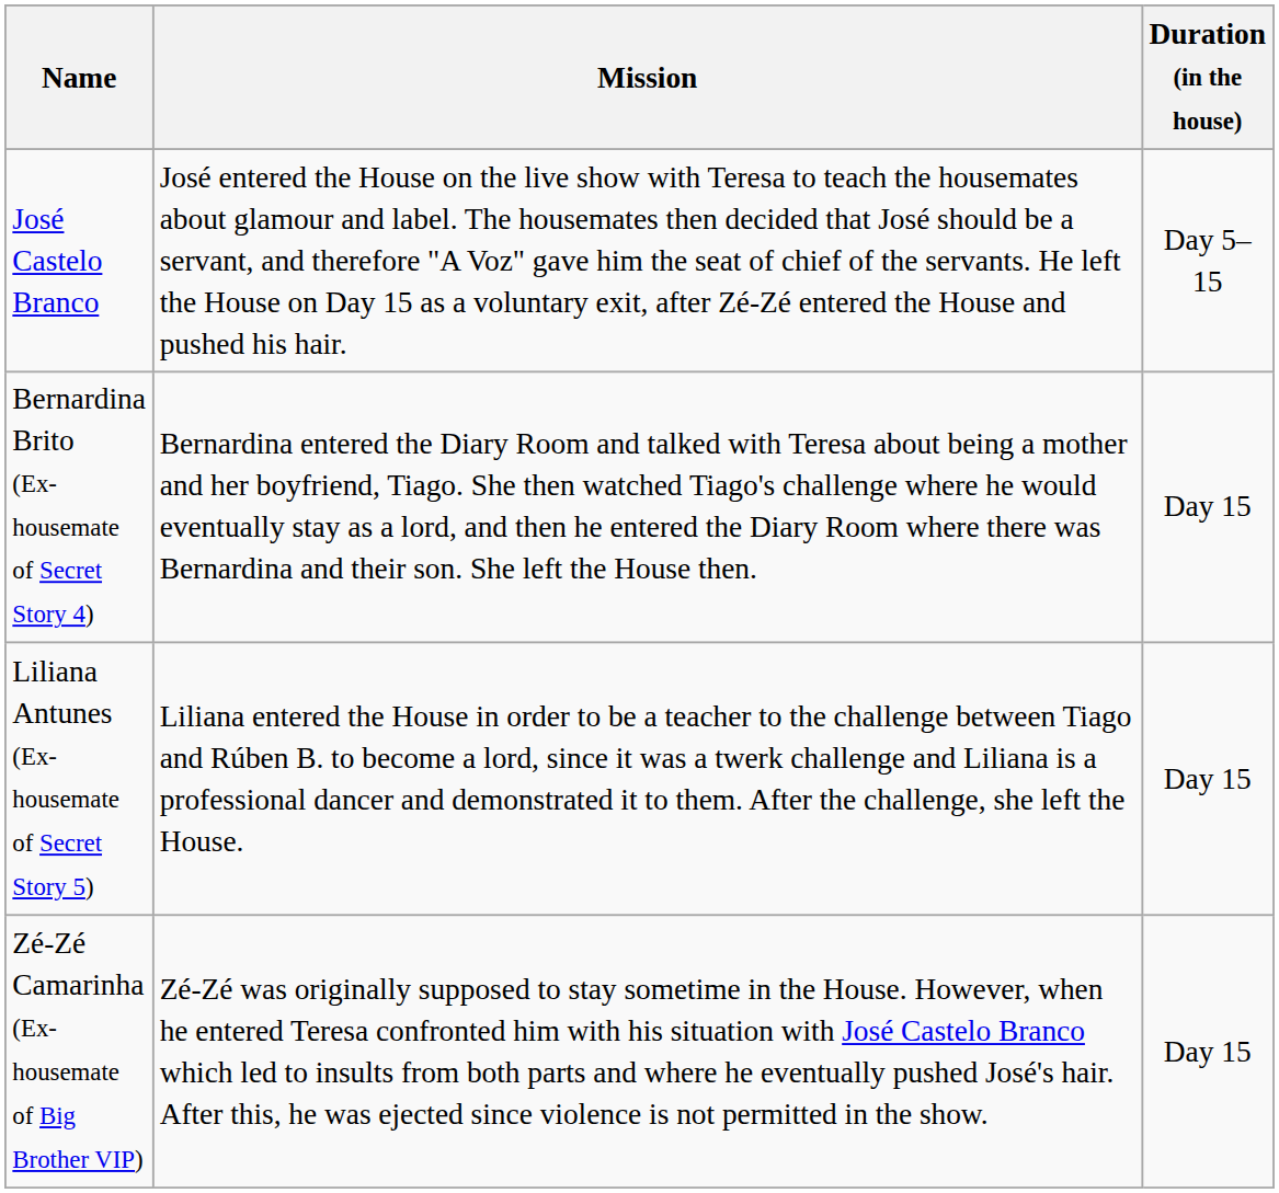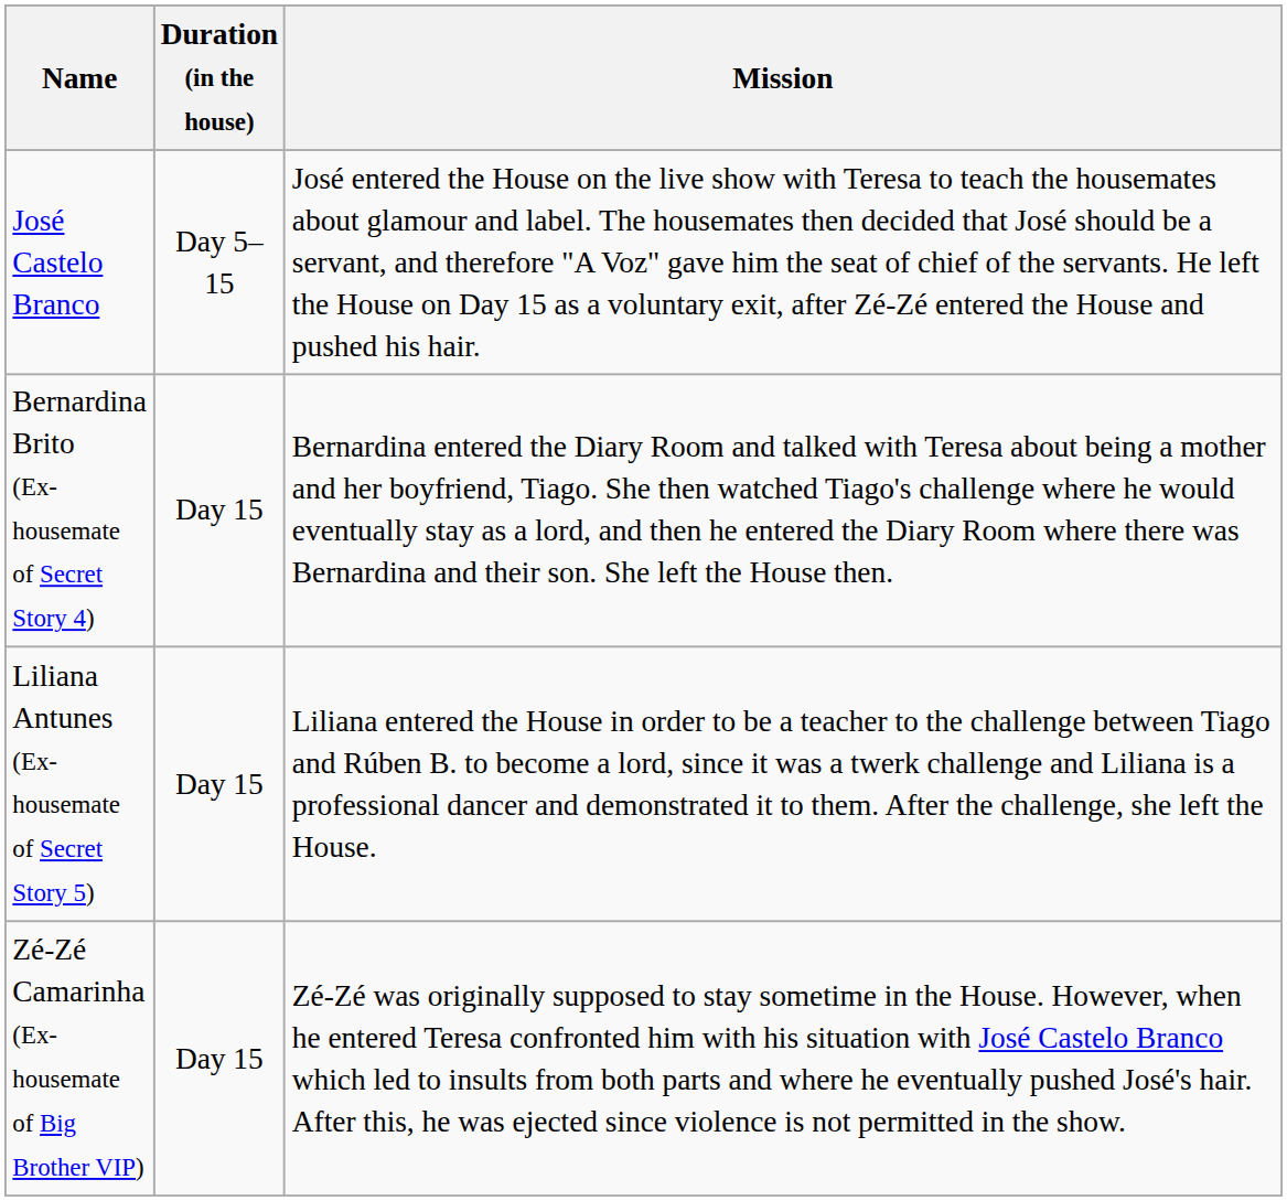 <table class="wikitable" style="font-size:90%; line-height:20px">
 <tr>
 <th style="width:10%">Name</th>
+<th style="width:10%">Duration<br><small>(in the house)</small></th>
 <th style="width:80%">Mission</th>
-<th style="width:10%">Duration<br><small>(in the house)</small></th>
 </tr>
 <tr>
 <td><a href='#'>José Castelo Branco</a></td>
+<td style="text-align:center;">Day 5–15</td>
 <td>José entered the House on the live show with Teresa to teach the housemates about glamour and label. The housemates then decided that José should be a servant, and therefore "A Voz" gave him the seat of chief of the servants. He left the House on Day 15 as a voluntary exit, after Zé-Zé entered the House and pushed his hair.</td>
-<td style="text-align:center;">Day 5–15</td>
 </tr>
 <tr>
 <td>Bernardina Brito<br><small>(Ex-housemate of <a href='#'>Secret Story 4</a>)</small></td>
+<td style="text-align:center;">Day 15</td>
 <td>Bernardina entered the Diary Room and talked with Teresa about being a mother and her boyfriend, Tiago. She then watched Tiago's challenge where he would eventually stay as a lord, and then he entered the Diary Room where there was Bernardina and their son. She left the House then.</td>
-<td style="text-align:center;">Day 15</td>
 </tr>
 <tr>
 <td>Liliana Antunes<br><small>(Ex-housemate of <a href='#'>Secret Story 5</a>)</small></td>
+<td style="text-align:center;">Day 15</td>
 <td>Liliana entered the House in order to be a teacher to the challenge between Tiago and Rúben B. to become a lord, since it was a twerk challenge and Liliana is a professional dancer and demonstrated it to them. After the challenge, she left the House.</td>
-<td style="text-align:center;">Day 15</td>
 </tr>
 <tr>
 <td>Zé-Zé Camarinha<br><small>(Ex-housemate of <a href='#'>Big Brother VIP</a>)</small></td>
+<td style="text-align:center;">Day 15</td>
 <td>Zé-Zé was originally supposed to stay sometime in the House. However, when he entered Teresa confronted him with his situation with <a href='#'>José Castelo Branco</a> which led to insults from both parts and where he eventually pushed José's hair. After this, he was ejected since violence is not permitted in the show.</td>
-<td style="text-align:center;">Day 15</td>
 </tr>
 </table>
